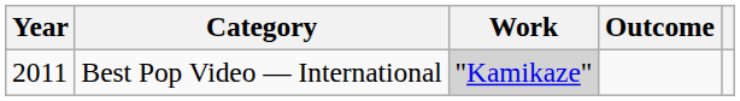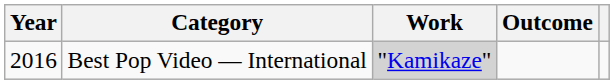 <table class="wikitable Sortable">
 <tr>
 <th>Year</th>
 <th>Category</th>
 <th>Work</th>
 <th>Outcome</th>
 <th></th>
 </tr>
 <tr>
-<td>2011</td>
+<td>2016</td>
 <td>Best Pop Video — International</td>
 <td style="background: lightgrey;">"<a href='#'>Kamikaze</a>"</td>
 <td></td>
 <td></td>
 </tr>
 </table>
